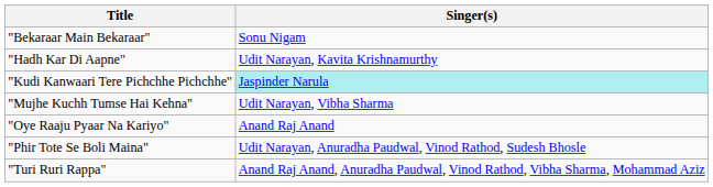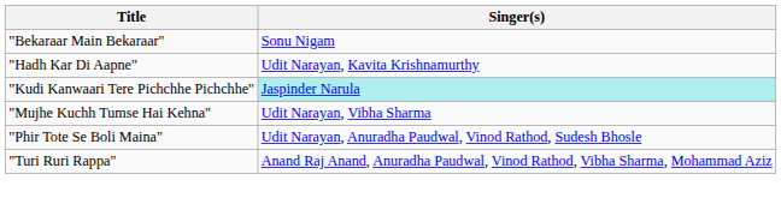 <table class="wikitable" style="font-size:95%;">
 <tr>
 <th>Title</th>
 <th>Singer(s)</th>
 </tr>
 <tr>
 <td>"Bekaraar Main Bekaraar"</td>
 <td><a href='#'>Sonu Nigam</a></td>
 </tr>
 <tr>
 <td>"Hadh Kar Di Aapne"</td>
 <td><a href='#'>Udit Narayan</a>, <a href='#'>Kavita Krishnamurthy</a></td>
 </tr>
 <tr>
 <td>"Kudi Kanwaari Tere Pichchhe Pichchhe"</td>
 <td style="background: paleturquoise;"><a href='#'>Jaspinder Narula</a></td>
 </tr>
 <tr>
 <td>"Mujhe Kuchh Tumse Hai Kehna"</td>
 <td><a href='#'>Udit Narayan</a>, <a href='#'>Vibha Sharma</a></td>
 </tr>
 <tr>
-<td>"Oye Raaju Pyaar Na Kariyo"</td>
-<td><a href='#'>Anand Raj Anand</a></td>
-</tr>
-<tr>
 <td>"Phir Tote Se Boli Maina"</td>
 <td><a href='#'>Udit Narayan</a>, <a href='#'>Anuradha Paudwal</a>, <a href='#'>Vinod Rathod</a>, <a href='#'>Sudesh Bhosle</a></td>
 </tr>
 <tr>
 <td>"Turi Ruri Rappa"</td>
 <td><a href='#'>Anand Raj Anand</a>, <a href='#'>Anuradha Paudwal</a>, <a href='#'>Vinod Rathod</a>, <a href='#'>Vibha Sharma</a>, <a href='#'>Mohammad Aziz</a></td>
 </tr>
 </table>
